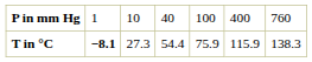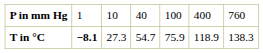 <table border="1" cellspacing="0" cellpadding="6" style="margin: 0 0 0 0.5em; background: white; border-collapse: collapse; border-color: #C0C090;">
 <tr>
 <td><strong>P in mm Hg</strong></td>
 <td>1</td>
 <td>10</td>
 <td>40</td>
 <td>100</td>
 <td>400</td>
 <td>760</td>
 </tr>
 <tr>
 <td><strong>T in °C</strong></td>
 <td><strong>−8.1</strong></td>
 <td>27.3</td>
-<td>54.4</td>
+<td>54.7</td>
 <td>75.9</td>
-<td>115.9</td>
+<td>118.9</td>
 <td>138.3</td>
 </tr>
 </table>
